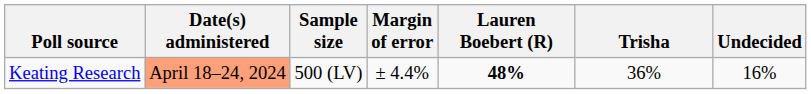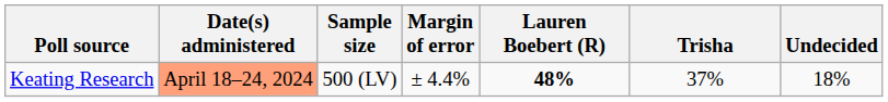 <table class="wikitable" style="font-size:90%;text-align:center;">
 <tr valign=bottom>
 <th>Poll source</th>
 <th>Date(s)<br>administered</th>
 <th>Sample<br>size</th>
 <th>Margin<br>of error</th>
 <th style="width:100px;">Lauren<br>Boebert (R)</th>
 <th style="width:100px;">Trisha<br></th>
 <th>Undecided</th>
 </tr>
 <tr>
 <td style="text-align:left;"><a href='#'>Keating Research</a></td>
 <td style="background: lightsalmon;">April 18–24, 2024</td>
 <td>500 (LV)</td>
 <td>± 4.4%</td>
 <td><strong>48%</strong></td>
-<td>36%</td>
-<td>16%</td>
+<td>37%</td>
+<td>18%</td>
 </tr>
 </table>
